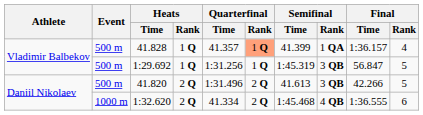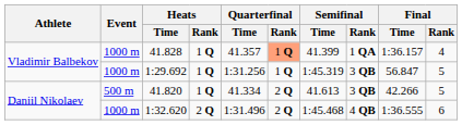 <table class="wikitable" style="font-size:90%; text-align:center;">
 <tr>
 <th rowspan=2>Athlete</th>
 <th rowspan=2>Event</th>
 <th colspan=2>Heats</th>
 <th colspan=2>Quarterfinal</th>
 <th colspan=2>Semifinal</th>
 <th colspan=2>Final</th>
 </tr>
 <tr style="font-size:95%">
 <th>Time</th>
 <th>Rank</th>
 <th>Time</th>
 <th>Rank</th>
 <th>Time</th>
 <th>Rank</th>
 <th>Time</th>
 <th>Rank</th>
 </tr>
 <tr>
 <td rowspan=2 align=left><a href='#'>Vladimir Balbekov</a></td>
-<td align=left><a href='#'>500 m</a></td>
+<td align=left><a href='#'>1000 m</a></td>
 <td>41.828</td>
 <td>1 <strong>Q</strong></td>
 <td>41.357</td>
 <td style="background: lightsalmon;">1 <strong>Q</strong></td>
 <td>41.399</td>
 <td>1 <strong>QA</strong></td>
 <td>1:36.157</td>
 <td>4</td>
 </tr>
 <tr>
-<td align=left><a href='#'>500 m</a></td>
+<td align=left><a href='#'>1000 m</a></td>
 <td>1:29.692</td>
 <td>1 <strong>Q</strong></td>
 <td>1:31.256</td>
 <td>1 <strong>Q</strong></td>
 <td>1:45.319</td>
 <td>3 <strong>QB</strong></td>
 <td>56.847</td>
 <td>5</td>
 </tr>
 <tr>
 <td rowspan=2 align=left><a href='#'>Daniil Nikolaev</a></td>
 <td align=left><a href='#'>500 m</a></td>
 <td>41.820</td>
-<td>2 <strong>Q</strong></td>
-<td>1:31.496</td>
+<td>1 <strong>Q</strong></td>
+<td>41.334</td>
 <td>2 <strong>Q</strong></td>
 <td>41.613</td>
 <td>3 <strong>QB</strong></td>
 <td>42.266</td>
 <td>5</td>
 </tr>
 <tr>
 <td align=left><a href='#'>1000 m</a></td>
 <td>1:32.620</td>
 <td>2 <strong>Q</strong></td>
-<td>41.334</td>
+<td>1:31.496</td>
 <td>2 <strong>Q</strong></td>
 <td>1:45.468</td>
 <td>4 <strong>QB</strong></td>
 <td>1:36.555</td>
 <td>6</td>
 </tr>
 </table>
